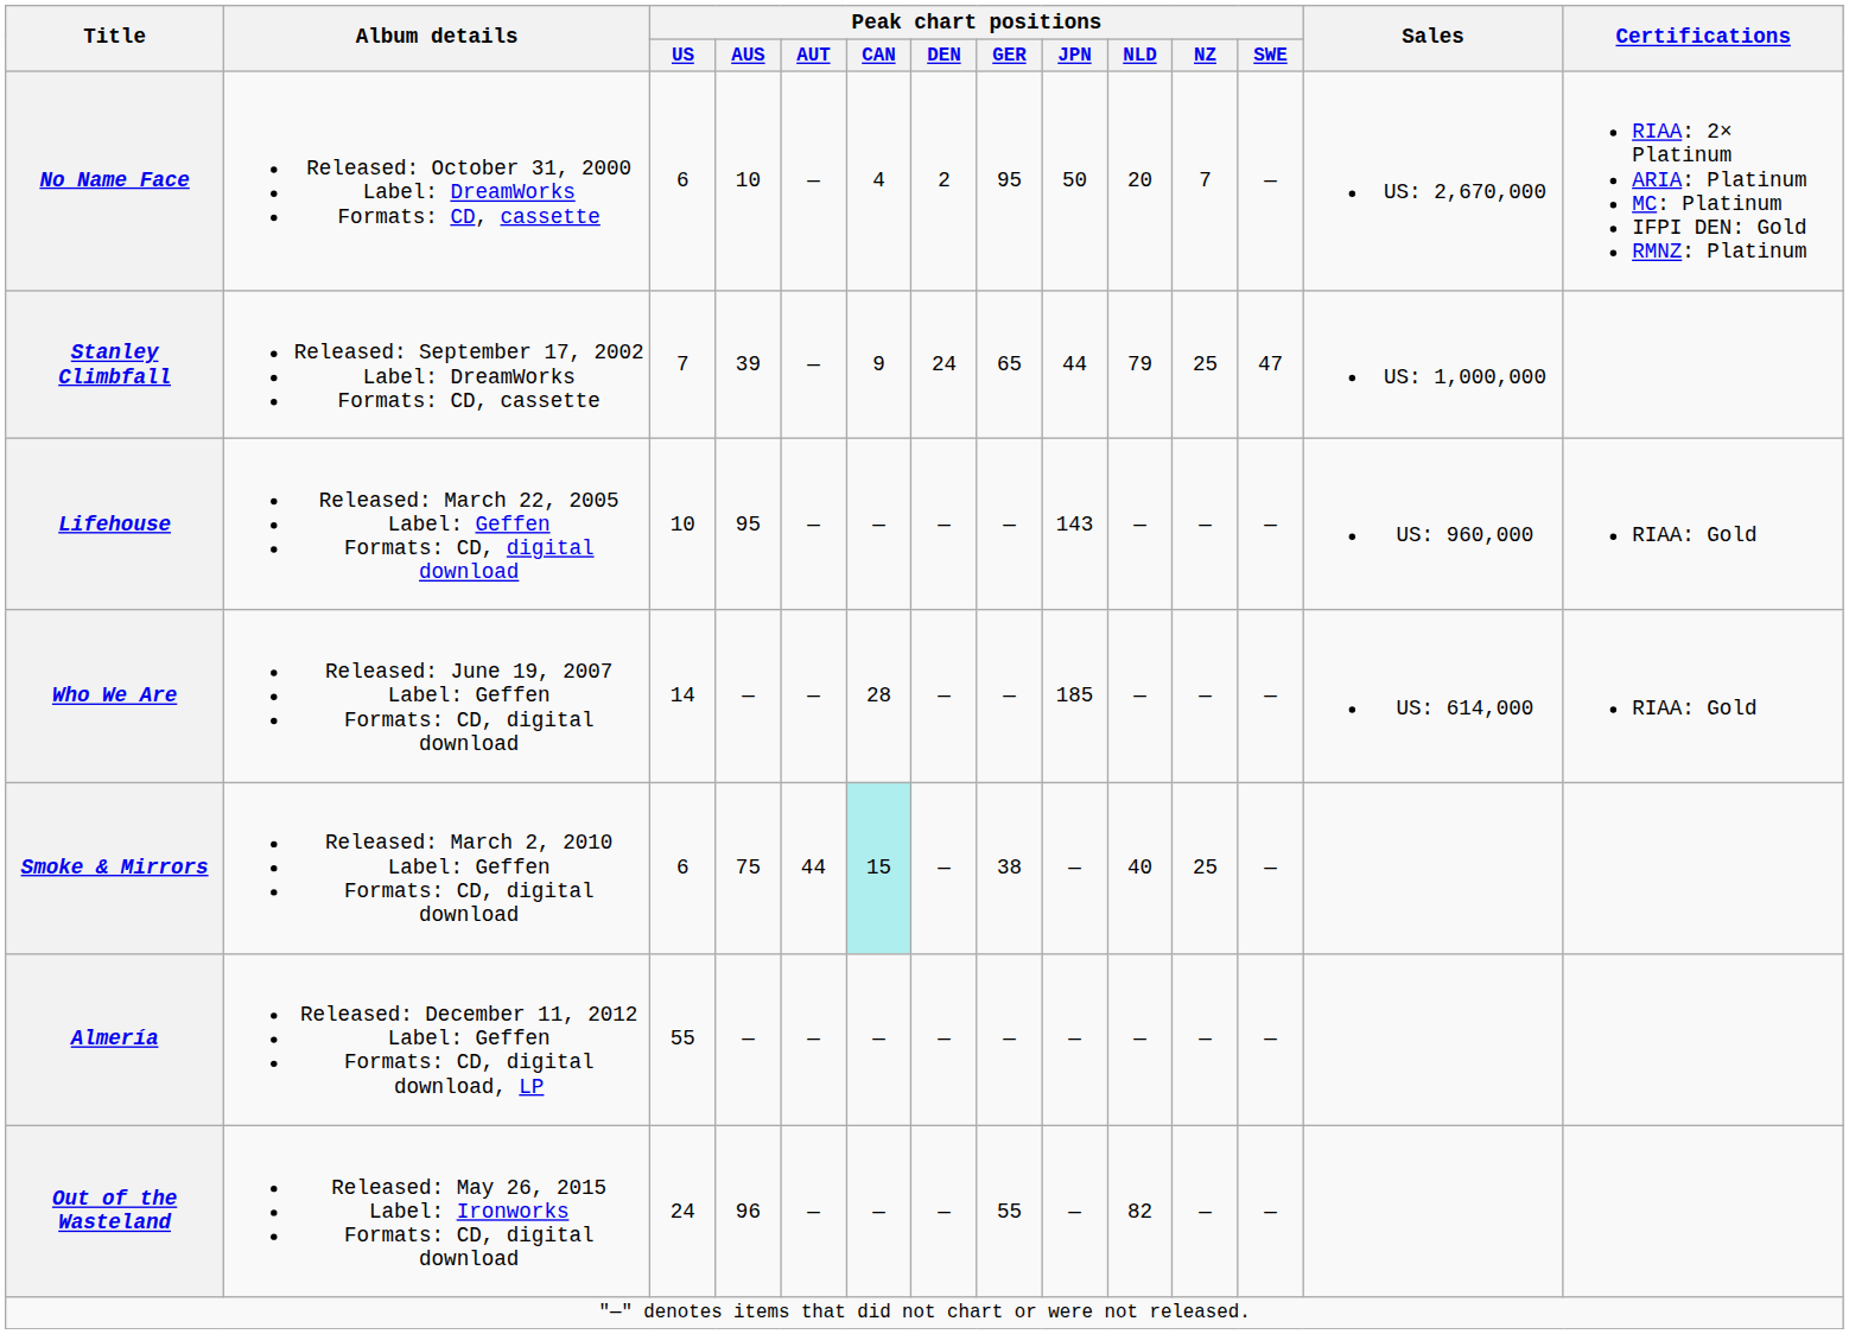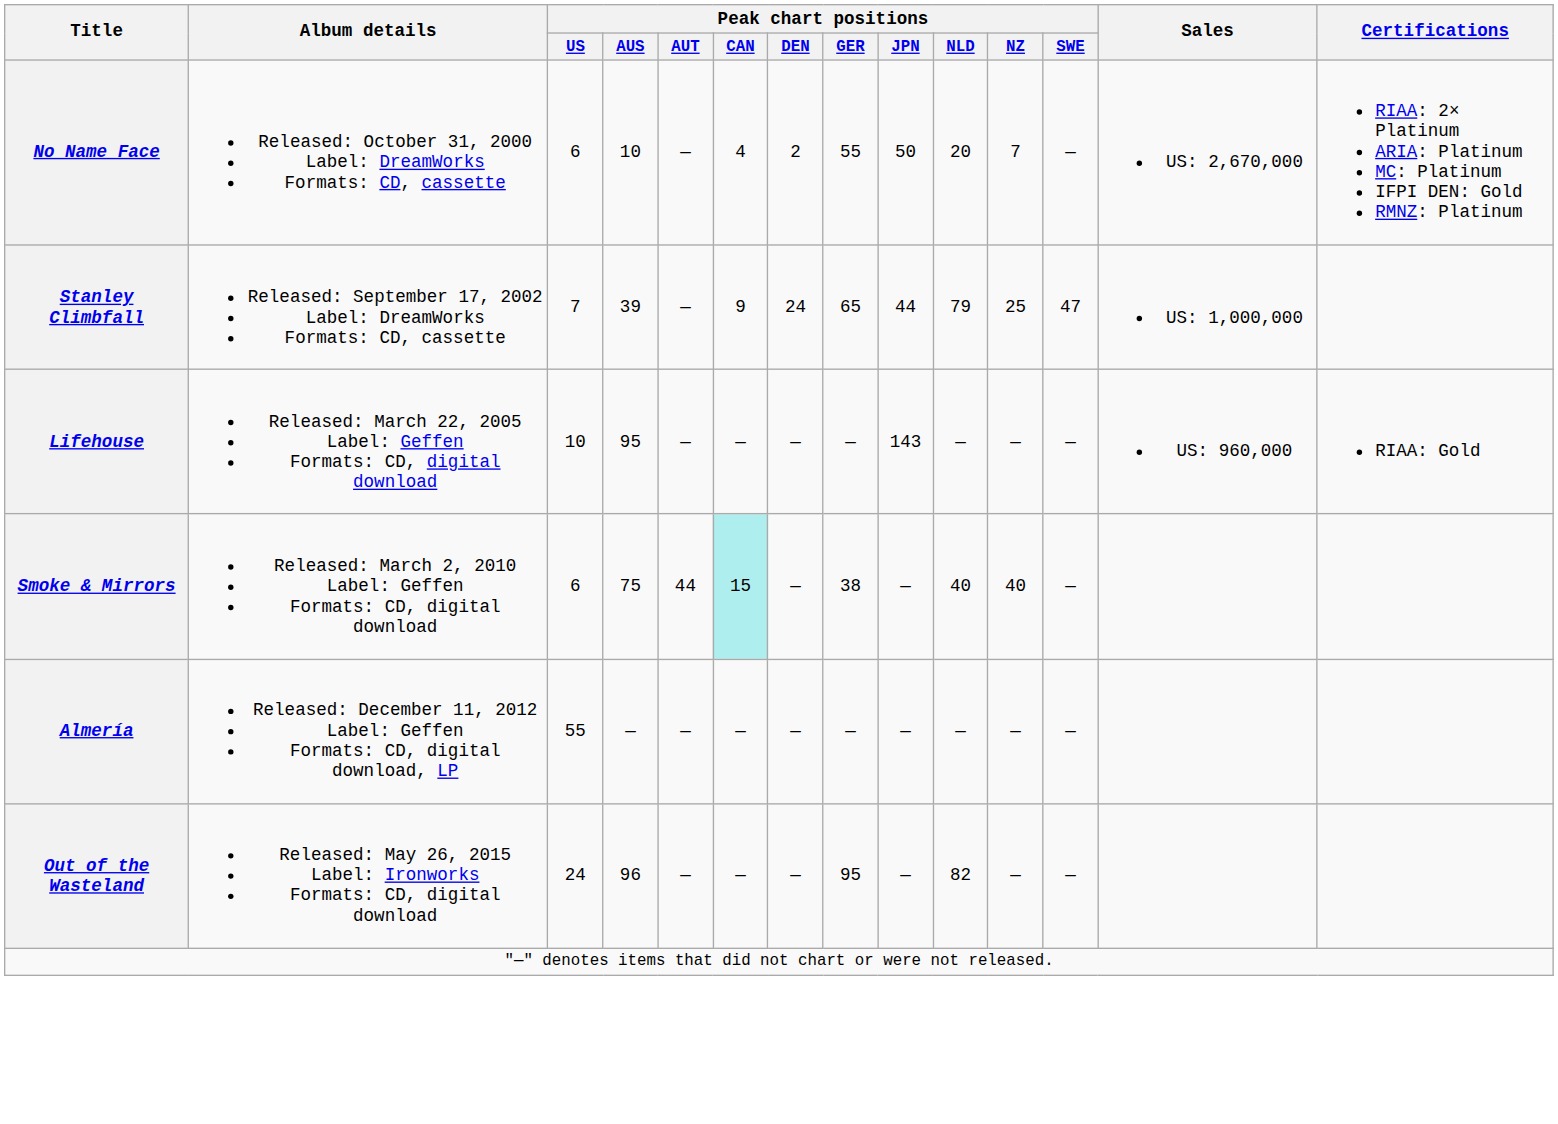 <table class="wikitable plainrowheaders" style="text-align:center;" border="1">
 <tr>
 <th scope="col" rowspan="2" style="width:10em;">Title</th>
 <th scope="col" rowspan="2" style="width:20em;">Album details</th>
 <th scope="col" colspan="10">Peak chart positions</th>
 <th scope="col" rowspan="2" style="width:12em;">Sales</th>
 <th scope="col" rowspan="2" style="width:13em;"><a href='#'>Certifications</a></th>
 </tr>
 <tr>
 <th scope="col" style="width:3em;font-size:90%;"><a href='#'>US</a><br></th>
 <th scope="col" style="width:3em;font-size:90%;"><a href='#'>AUS</a><br></th>
 <th scope="col" style="width:3em;font-size:90%;"><a href='#'>AUT</a><br></th>
 <th scope="col" style="width:3em;font-size:90%;"><a href='#'>CAN</a><br></th>
 <th scope="col" style="width:3em;font-size:90%;"><a href='#'>DEN</a><br></th>
 <th scope="col" style="width:3em;font-size:90%;"><a href='#'>GER</a><br></th>
 <th scope="col" style="width:3em;font-size:90%;"><a href='#'>JPN</a><br></th>
 <th scope="col" style="width:3em;font-size:90%;"><a href='#'>NLD</a><br></th>
 <th scope="col" style="width:3em;font-size:90%;"><a href='#'>NZ</a><br></th>
 <th scope="col" style="width:3em;font-size:90%;"><a href='#'>SWE</a><br></th>
 </tr>
 <tr>
 <th scope="row"><em><a href='#'>No Name Face</a></em></th>
 <td><br><ul><li>Released: October 31, 2000</li><li>Label: <a href='#'>DreamWorks</a></li><li>Formats: <a href='#'>CD</a>, <a href='#'>cassette</a></li></ul></td>
 <td>6</td>
 <td>10</td>
 <td>—</td>
 <td>4</td>
 <td>2</td>
-<td>95</td>
+<td>55</td>
 <td>50</td>
 <td>20</td>
 <td>7</td>
 <td>—</td>
 <td><br><ul><li>US: 2,670,000</li></ul></td>
 <td align="left"><br><ul><li><a href='#'>RIAA</a>: 2× Platinum</li><li><a href='#'>ARIA</a>: Platinum</li><li><a href='#'>MC</a>: Platinum</li><li>IFPI DEN: Gold</li><li><a href='#'>RMNZ</a>: Platinum</li></ul></td>
 </tr>
 <tr>
 <th scope="row"><em><a href='#'>Stanley Climbfall</a></em></th>
 <td><br><ul><li>Released: September 17, 2002</li><li>Label: DreamWorks</li><li>Formats: CD, cassette</li></ul></td>
 <td>7</td>
 <td>39</td>
 <td>—</td>
 <td>9</td>
 <td>24</td>
 <td>65</td>
 <td>44</td>
 <td>79</td>
 <td>25</td>
 <td>47</td>
 <td><br><ul><li>US: 1,000,000</li></ul></td>
 <td align="left"></td>
 </tr>
 <tr>
 <th scope="row"><em><a href='#'>Lifehouse</a></em></th>
 <td><br><ul><li>Released: March 22, 2005</li><li>Label: <a href='#'>Geffen</a></li><li>Formats: CD, <a href='#'>digital download</a></li></ul></td>
 <td>10</td>
 <td>95</td>
 <td>—</td>
 <td>—</td>
 <td>—</td>
 <td>—</td>
 <td>143</td>
 <td>—</td>
 <td>—</td>
 <td>—</td>
 <td><br><ul><li>US: 960,000</li></ul></td>
 <td align="left"><br><ul><li>RIAA: Gold</li></ul></td>
 </tr>
 <tr>
-<th scope="row"><em><a href='#'>Who We Are</a></em></th>
-<td><br><ul><li>Released: June 19, 2007</li><li>Label: Geffen</li><li>Formats: CD, digital download</li></ul></td>
-<td>14</td>
-<td>—</td>
-<td>—</td>
-<td>28</td>
-<td>—</td>
-<td>—</td>
-<td>185</td>
-<td>—</td>
-<td>—</td>
-<td>—</td>
-<td><br><ul><li>US: 614,000</li></ul></td>
-<td align="left"><br><ul><li>RIAA: Gold</li></ul></td>
-</tr>
-<tr>
 <th scope="row"><em><a href='#'>Smoke & Mirrors</a></em></th>
 <td><br><ul><li>Released: March 2, 2010</li><li>Label: Geffen</li><li>Formats: CD, digital download</li></ul></td>
 <td>6</td>
 <td>75</td>
 <td>44</td>
 <td style="background: paleturquoise;">15</td>
 <td>—</td>
 <td>38</td>
 <td>—</td>
 <td>40</td>
-<td>25</td>
+<td>40</td>
 <td>—</td>
 <td></td>
 <td align="left"></td>
 </tr>
 <tr>
 <th scope="row"><em><a href='#'>Almería</a></em></th>
 <td><br><ul><li>Released: December 11, 2012</li><li>Label: Geffen</li><li>Formats: CD, digital download, <a href='#'>LP</a></li></ul></td>
 <td>55</td>
 <td>—</td>
 <td>—</td>
 <td>—</td>
 <td>—</td>
 <td>—</td>
 <td>—</td>
 <td>—</td>
 <td>—</td>
 <td>—</td>
 <td></td>
 <td></td>
 </tr>
 <tr>
 <th scope="row"><em><a href='#'>Out of the Wasteland</a></em></th>
 <td><br><ul><li>Released: May 26, 2015</li><li>Label: <a href='#'>Ironworks</a></li><li>Formats: CD, digital download</li></ul></td>
 <td>24</td>
 <td>96</td>
 <td>—</td>
 <td>—</td>
 <td>—</td>
-<td>55</td>
+<td>95</td>
 <td>—</td>
 <td>82</td>
 <td>—</td>
 <td>—</td>
 <td></td>
 <td align="left"></td>
 </tr>
 <tr>
 <td align="center" colspan="14" style="font-size:90%">"—" denotes items that did not chart or were not released.</td>
 </tr>
 </table>
